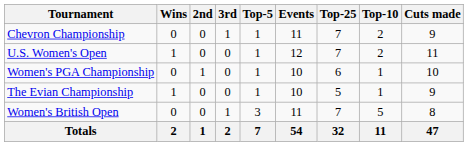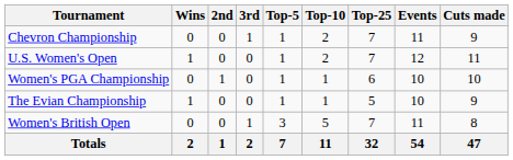 <table class=wikitable style=text-align:center>
 <tr>
 <th>Tournament</th>
 <th>Wins</th>
 <th>2nd</th>
 <th>3rd</th>
 <th>Top-5</th>
+<th>Top-10</th>
+<th>Top-25</th>
 <th>Events</th>
-<th>Top-25</th>
-<th>Top-10</th>
 <th>Cuts made</th>
 </tr>
 <tr>
 <td align=left><a href='#'>Chevron Championship</a></td>
 <td>0</td>
 <td>0</td>
 <td>1</td>
 <td>1</td>
+<td>2</td>
+<td>7</td>
 <td>11</td>
-<td>7</td>
-<td>2</td>
 <td>9</td>
 </tr>
 <tr>
 <td align=left><a href='#'>U.S. Women's Open</a></td>
 <td>1</td>
 <td>0</td>
 <td>0</td>
 <td>1</td>
+<td>2</td>
+<td>7</td>
 <td>12</td>
-<td>7</td>
-<td>2</td>
 <td>11</td>
 </tr>
 <tr>
 <td align=left><a href='#'>Women's PGA Championship</a></td>
 <td>0</td>
 <td>1</td>
 <td>0</td>
 <td>1</td>
+<td>1</td>
+<td>6</td>
 <td>10</td>
-<td>6</td>
-<td>1</td>
 <td>10</td>
 </tr>
 <tr>
 <td align=left><a href='#'>The Evian Championship</a></td>
 <td>1</td>
 <td>0</td>
 <td>0</td>
 <td>1</td>
+<td>1</td>
+<td>5</td>
 <td>10</td>
-<td>5</td>
-<td>1</td>
 <td>9</td>
 </tr>
 <tr>
 <td align=left><a href='#'>Women's British Open</a></td>
 <td>0</td>
 <td>0</td>
 <td>1</td>
 <td>3</td>
+<td>5</td>
+<td>7</td>
 <td>11</td>
-<td>7</td>
-<td>5</td>
 <td>8</td>
 </tr>
 <tr>
 <th>Totals</th>
 <th>2</th>
 <th>1</th>
 <th>2</th>
 <th>7</th>
+<th>11</th>
+<th>32</th>
 <th>54</th>
-<th>32</th>
-<th>11</th>
 <th>47</th>
 </tr>
 </table>
